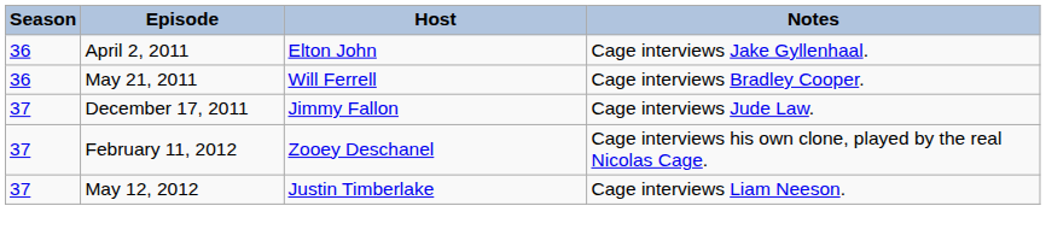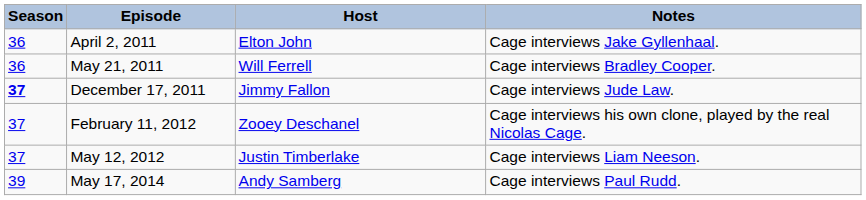 <table class="wikitable" style="width:100%;">
 <tr>
 <th style="background:#B0C4DE;" width="5%">Season</th>
 <th style="background:#B0C4DE;" width="20%">Episode</th>
 <th style="background:#B0C4DE;" width="30%">Host</th>
 <th style="background:#B0C4DE;" width="45%">Notes</th>
 </tr>
 <tr>
 <td><a href='#'>36</a></td>
 <td>April 2, 2011</td>
 <td><a href='#'>Elton John</a></td>
 <td>Cage interviews <a href='#'>Jake Gyllenhaal</a>.</td>
 </tr>
 <tr>
 <td><a href='#'>36</a></td>
 <td>May 21, 2011</td>
 <td><a href='#'>Will Ferrell</a></td>
 <td>Cage interviews <a href='#'>Bradley Cooper</a>.</td>
 </tr>
 <tr>
-<td><a href='#'>37</a></td>
+<td><strong><a href='#'>37</a></strong></td>
 <td>December 17, 2011</td>
 <td><a href='#'>Jimmy Fallon</a></td>
 <td>Cage interviews <a href='#'>Jude Law</a>.</td>
 </tr>
 <tr>
 <td><a href='#'>37</a></td>
 <td>February 11, 2012</td>
 <td><a href='#'>Zooey Deschanel</a></td>
 <td>Cage interviews his own clone, played by the real <a href='#'>Nicolas Cage</a>.</td>
 </tr>
 <tr>
 <td><a href='#'>37</a></td>
 <td>May 12, 2012</td>
 <td><a href='#'>Justin Timberlake</a></td>
 <td>Cage interviews <a href='#'>Liam Neeson</a>.</td>
 </tr>
+<tr>
+<td><a href='#'>39</a></td>
+<td>May 17, 2014</td>
+<td><a href='#'>Andy Samberg</a></td>
+<td>Cage interviews <a href='#'>Paul Rudd</a>.</td>
+</tr>
 </table>
